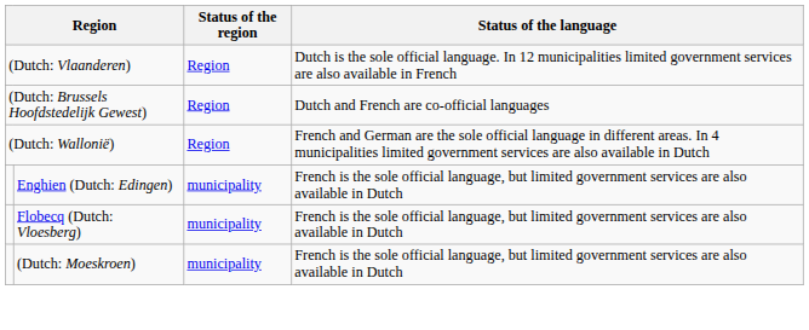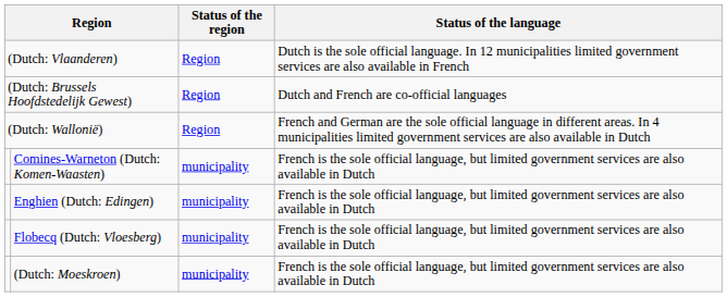 <table class="wikitable">
 <tr>
 <th colspan="2">Region</th>
 <th>Status of the region</th>
 <th>Status of the language</th>
 </tr>
 <tr>
 <td colspan="2"> (Dutch: <em>Vlaanderen</em>)</td>
 <td><a href='#'>Region</a></td>
 <td>Dutch is the sole official language. In 12 municipalities limited government services are also available in French</td>
 </tr>
 <tr>
 <td colspan="2"> (Dutch: <em>Brussels Hoofdstedelijk Gewest</em>)</td>
 <td><a href='#'>Region</a></td>
 <td>Dutch and French are co-official languages</td>
 </tr>
 <tr>
 <td colspan="2"> (Dutch: <em>Wallonië</em>)</td>
 <td><a href='#'>Region</a></td>
 <td>French and German are the sole official language in different areas. In 4 municipalities limited government services are also available in Dutch</td>
 </tr>
 <tr>
 <td></td>
+<td> <a href='#'>Comines-Warneton</a> (Dutch: <em>Komen-Waasten</em>)</td>
+<td><a href='#'>municipality</a></td>
+<td>French is the sole official language, but limited government services are also available in Dutch</td>
+</tr>
+<tr>
+<td></td>
 <td> <a href='#'>Enghien</a> (Dutch: <em>Edingen</em>)</td>
 <td><a href='#'>municipality</a></td>
 <td>French is the sole official language, but limited government services are also available in Dutch</td>
 </tr>
 <tr>
 <td></td>
 <td> <a href='#'>Flobecq</a> (Dutch: <em>Vloesberg</em>)</td>
 <td><a href='#'>municipality</a></td>
 <td>French is the sole official language, but limited government services are also available in Dutch</td>
 </tr>
 <tr>
 <td></td>
 <td> (Dutch: <em>Moeskroen</em>)</td>
 <td><a href='#'>municipality</a></td>
 <td>French is the sole official language, but limited government services are also available in Dutch</td>
 </tr>
 </table>
